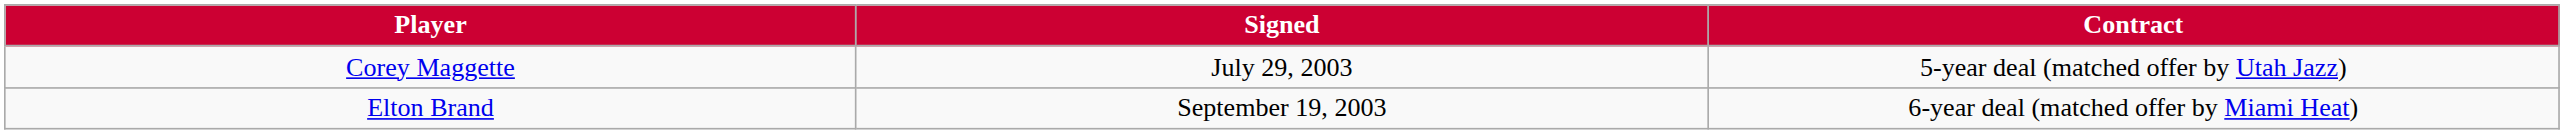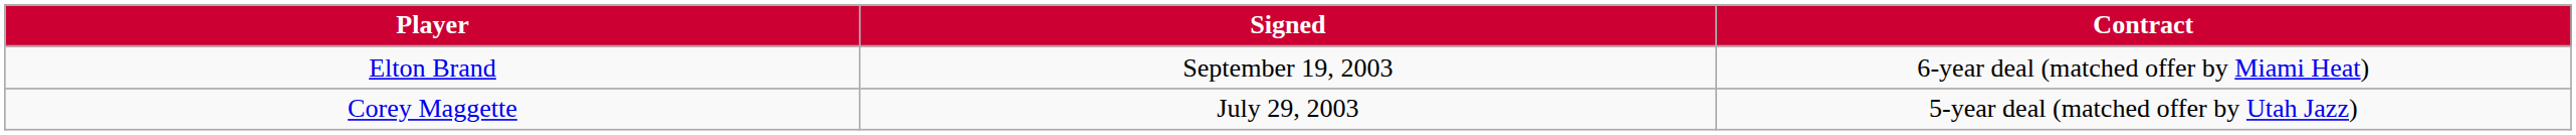 <table class="wikitable sortable sortable">
 <tr>
 <th style="background:#CC0033; color:white" width="10%">Player</th>
 <th style="background:#CC0033; color:white" width="10%">Signed</th>
 <th style="background:#CC0033; color:white" width="10%">Contract</th>
 </tr>
 <tr style="text-align: center">
+<td><a href='#'>Elton Brand</a></td>
+<td>September 19, 2003</td>
+<td>6-year deal (matched offer by <a href='#'>Miami Heat</a>)</td>
+</tr>
+<tr style="text-align: center">
 <td><a href='#'>Corey Maggette</a></td>
 <td>July 29, 2003</td>
 <td>5-year deal (matched offer by <a href='#'>Utah Jazz</a>)</td>
 </tr>
-<tr style="text-align: center">
-<td><a href='#'>Elton Brand</a></td>
-<td>September 19, 2003</td>
-<td>6-year deal (matched offer by <a href='#'>Miami Heat</a>)</td>
-</tr>
 </table>
